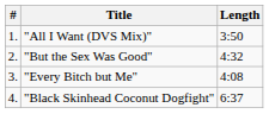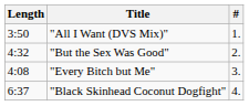 <table class="wikitable">
 <tr>
+<th>Length</th>
+<th>Title</th>
 <th>#</th>
-<th>Title</th>
-<th>Length</th>
 </tr>
 <tr>
+<td>3:50</td>
+<td>"All I Want (DVS Mix)"</td>
 <td>1.</td>
-<td>"All I Want (DVS Mix)"</td>
-<td>3:50</td>
 </tr>
 <tr>
+<td>4:32</td>
+<td>"But the Sex Was Good"</td>
 <td>2.</td>
-<td>"But the Sex Was Good"</td>
-<td>4:32</td>
 </tr>
 <tr>
+<td>4:08</td>
+<td>"Every Bitch but Me"</td>
 <td>3.</td>
-<td>"Every Bitch but Me"</td>
-<td>4:08</td>
 </tr>
 <tr>
+<td>6:37</td>
+<td>"Black Skinhead Coconut Dogfight"</td>
 <td>4.</td>
-<td>"Black Skinhead Coconut Dogfight"</td>
-<td>6:37</td>
 </tr>
 </table>
